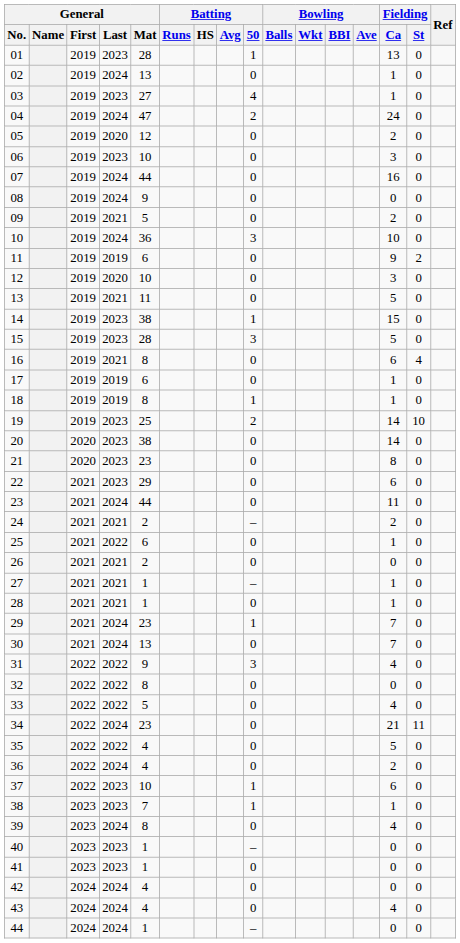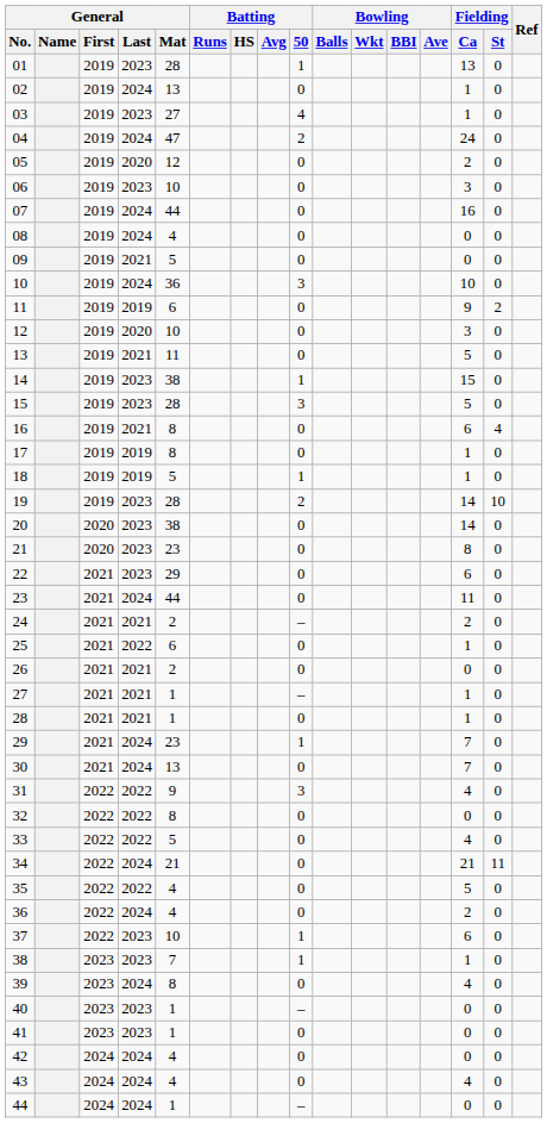 <table class="wikitable plainrowheaders sortable">
 <tr align="center">
 <th scope="col" colspan=5 class="unsortable">General</th>
 <th scope="col" colspan=4 class="unsortable"><a href='#'>Batting</a></th>
 <th scope="col" colspan=4 class="unsortable"><a href='#'>Bowling</a></th>
 <th scope="col" colspan=2 class="unsortable"><a href='#'>Fielding</a></th>
 <th scope="col" rowspan=2 class="unsortable">Ref</th>
 </tr>
 <tr align="center">
 <th scope="col">No.</th>
 <th scope="col">Name</th>
 <th scope="col">First</th>
 <th scope="col">Last</th>
 <th scope="col">Mat</th>
 <th scope="col"><a href='#'>Runs</a></th>
 <th scope="col">HS</th>
 <th scope="col"><a href='#'>Avg</a></th>
 <th scope="col"><a href='#'>50</a></th>
 <th scope="col"><a href='#'>Balls</a></th>
 <th scope="col"><a href='#'>Wkt</a></th>
 <th scope="col"><a href='#'>BBI</a></th>
 <th scope="col"><a href='#'>Ave</a></th>
 <th scope="col"><a href='#'>Ca</a></th>
 <th scope="col"><a href='#'>St</a></th>
 </tr>
 <tr align="center">
 <td><span>0</span>1</td>
 <th scope="row" align="left"></th>
 <td>2019</td>
 <td>2023</td>
 <td>28</td>
 <td></td>
 <td></td>
 <td></td>
 <td>1</td>
 <td></td>
 <td></td>
 <td></td>
 <td></td>
 <td>13</td>
 <td>0</td>
 <td></td>
 </tr>
 <tr align="center">
 <td><span>0</span>2</td>
 <th scope="row" align="left"></th>
 <td>2019</td>
 <td>2024</td>
 <td>13</td>
 <td></td>
 <td></td>
 <td></td>
 <td>0</td>
 <td></td>
 <td></td>
 <td></td>
 <td></td>
 <td>1</td>
 <td>0</td>
 <td></td>
 </tr>
 <tr align="center">
 <td><span>0</span>3</td>
 <th scope="row" align="left"></th>
 <td>2019</td>
 <td>2023</td>
 <td>27</td>
 <td></td>
 <td></td>
 <td></td>
 <td>4</td>
 <td></td>
 <td></td>
 <td></td>
 <td></td>
 <td>1</td>
 <td>0</td>
 <td></td>
 </tr>
 <tr align="center">
 <td><span>0</span>4</td>
 <th scope="row" align="left"></th>
 <td>2019</td>
 <td>2024</td>
 <td>47</td>
 <td></td>
 <td></td>
 <td></td>
 <td>2</td>
 <td></td>
 <td></td>
 <td></td>
 <td></td>
 <td>24</td>
 <td>0</td>
 <td></td>
 </tr>
 <tr align="center">
 <td><span>0</span>5</td>
 <th scope="row" align="left"></th>
 <td>2019</td>
 <td>2020</td>
 <td>12</td>
 <td></td>
 <td></td>
 <td></td>
 <td>0</td>
 <td></td>
 <td></td>
 <td></td>
 <td></td>
 <td>2</td>
 <td>0</td>
 <td></td>
 </tr>
 <tr align="center">
 <td><span>0</span>6</td>
 <th scope="row" align="left"></th>
 <td>2019</td>
 <td>2023</td>
 <td>10</td>
 <td></td>
 <td></td>
 <td></td>
 <td>0</td>
 <td></td>
 <td></td>
 <td></td>
 <td></td>
 <td>3</td>
 <td>0</td>
 <td></td>
 </tr>
 <tr align="center">
 <td><span>0</span>7</td>
 <th scope="row" align="left"></th>
 <td>2019</td>
 <td>2024</td>
 <td>44</td>
 <td></td>
 <td></td>
 <td></td>
 <td>0</td>
 <td></td>
 <td></td>
 <td></td>
 <td></td>
 <td>16</td>
 <td>0</td>
 <td></td>
 </tr>
 <tr align="center">
 <td><span>0</span>8</td>
 <th scope="row" align="left"></th>
 <td>2019</td>
 <td>2024</td>
-<td>9</td>
+<td>4</td>
 <td></td>
 <td></td>
 <td></td>
 <td>0</td>
 <td></td>
 <td></td>
 <td></td>
 <td></td>
 <td>0</td>
 <td>0</td>
 <td></td>
 </tr>
 <tr align="center">
 <td><span>0</span>9</td>
 <th scope="row" align="left"></th>
 <td>2019</td>
 <td>2021</td>
 <td>5</td>
 <td></td>
 <td></td>
 <td></td>
 <td>0</td>
 <td></td>
 <td></td>
 <td></td>
 <td></td>
-<td>2</td>
+<td>0</td>
 <td>0</td>
 <td></td>
 </tr>
 <tr align="center">
 <td>10</td>
 <th scope="row" align="left"></th>
 <td>2019</td>
 <td>2024</td>
 <td>36</td>
 <td></td>
 <td></td>
 <td></td>
 <td>3</td>
 <td></td>
 <td></td>
 <td></td>
 <td></td>
 <td>10</td>
 <td>0</td>
 <td></td>
 </tr>
 <tr align="center">
 <td>11</td>
 <th scope="row" align="left"></th>
 <td>2019</td>
 <td>2019</td>
 <td>6</td>
 <td></td>
 <td></td>
 <td></td>
 <td>0</td>
 <td></td>
 <td></td>
 <td></td>
 <td></td>
 <td>9</td>
 <td>2</td>
 <td></td>
 </tr>
 <tr align="center">
 <td>12</td>
 <th scope="row" align="left"></th>
 <td>2019</td>
 <td>2020</td>
 <td>10</td>
 <td></td>
 <td></td>
 <td></td>
 <td>0</td>
 <td></td>
 <td></td>
 <td></td>
 <td></td>
 <td>3</td>
 <td>0</td>
 <td></td>
 </tr>
 <tr align="center">
 <td>13</td>
 <th scope="row" align="left"></th>
 <td>2019</td>
 <td>2021</td>
 <td>11</td>
 <td></td>
 <td></td>
 <td></td>
 <td>0</td>
 <td></td>
 <td></td>
 <td></td>
 <td></td>
 <td>5</td>
 <td>0</td>
 <td></td>
 </tr>
 <tr align="center">
 <td>14</td>
 <th scope="row" align="left"></th>
 <td>2019</td>
 <td>2023</td>
 <td>38</td>
 <td></td>
 <td></td>
 <td></td>
 <td>1</td>
 <td></td>
 <td></td>
 <td></td>
 <td></td>
 <td>15</td>
 <td>0</td>
 <td></td>
 </tr>
 <tr align="center">
 <td>15</td>
 <th scope="row" align="left"></th>
 <td>2019</td>
 <td>2023</td>
 <td>28</td>
 <td></td>
 <td></td>
 <td></td>
 <td>3</td>
 <td></td>
 <td></td>
 <td></td>
 <td></td>
 <td>5</td>
 <td>0</td>
 <td></td>
 </tr>
 <tr align="center">
 <td>16</td>
 <th scope="row" align="left"></th>
 <td>2019</td>
 <td>2021</td>
 <td>8</td>
 <td></td>
 <td></td>
 <td></td>
 <td>0</td>
 <td></td>
 <td></td>
 <td></td>
 <td></td>
 <td>6</td>
 <td>4</td>
 <td></td>
 </tr>
 <tr align="center">
 <td>17</td>
 <th scope="row" align="left"></th>
 <td>2019</td>
 <td>2019</td>
-<td>6</td>
+<td>8</td>
 <td></td>
 <td></td>
 <td></td>
 <td>0</td>
 <td></td>
 <td></td>
 <td></td>
 <td></td>
 <td>1</td>
 <td>0</td>
 <td></td>
 </tr>
 <tr align="center">
 <td>18</td>
 <th scope="row" align="left"></th>
 <td>2019</td>
 <td>2019</td>
-<td>8</td>
+<td>5</td>
 <td></td>
 <td></td>
 <td></td>
 <td>1</td>
 <td></td>
 <td></td>
 <td></td>
 <td></td>
 <td>1</td>
 <td>0</td>
 <td></td>
 </tr>
 <tr align="center">
 <td>19</td>
 <th scope="row" align="left"></th>
 <td>2019</td>
 <td>2023</td>
-<td>25</td>
+<td>28</td>
 <td></td>
 <td></td>
 <td></td>
 <td>2</td>
 <td></td>
 <td></td>
 <td></td>
 <td></td>
 <td>14</td>
 <td>10</td>
 <td></td>
 </tr>
 <tr align="center">
 <td>20</td>
 <th scope="row" align="left"></th>
 <td>2020</td>
 <td>2023</td>
 <td>38</td>
 <td></td>
 <td></td>
 <td></td>
 <td>0</td>
 <td></td>
 <td></td>
 <td></td>
 <td></td>
 <td>14</td>
 <td>0</td>
 <td></td>
 </tr>
 <tr align="center">
 <td>21</td>
 <th scope="row" align="left"></th>
 <td>2020</td>
 <td>2023</td>
 <td>23</td>
 <td></td>
 <td></td>
 <td></td>
 <td>0</td>
 <td></td>
 <td></td>
 <td></td>
 <td></td>
 <td>8</td>
 <td>0</td>
 <td></td>
 </tr>
 <tr align="center">
 <td>22</td>
 <th scope="row" align="left"></th>
 <td>2021</td>
 <td>2023</td>
 <td>29</td>
 <td></td>
 <td></td>
 <td></td>
 <td>0</td>
 <td></td>
 <td></td>
 <td></td>
 <td></td>
 <td>6</td>
 <td>0</td>
 <td></td>
 </tr>
 <tr align="center">
 <td>23</td>
 <th scope="row" align="left"></th>
 <td>2021</td>
 <td>2024</td>
 <td>44</td>
 <td></td>
 <td></td>
 <td></td>
 <td>0</td>
 <td></td>
 <td></td>
 <td></td>
 <td></td>
 <td>11</td>
 <td>0</td>
 <td></td>
 </tr>
 <tr align="center">
 <td>24</td>
 <th scope="row" align="left"></th>
 <td>2021</td>
 <td>2021</td>
 <td>2</td>
 <td></td>
 <td></td>
 <td></td>
 <td>–</td>
 <td></td>
 <td></td>
 <td></td>
 <td></td>
 <td>2</td>
 <td>0</td>
 <td></td>
 </tr>
 <tr align="center">
 <td>25</td>
 <th scope="row" align="left"></th>
 <td>2021</td>
 <td>2022</td>
 <td>6</td>
 <td></td>
 <td></td>
 <td></td>
 <td>0</td>
 <td></td>
 <td></td>
 <td></td>
 <td></td>
 <td>1</td>
 <td>0</td>
 <td></td>
 </tr>
 <tr align="center">
 <td>26</td>
 <th scope="row" align="left"></th>
 <td>2021</td>
 <td>2021</td>
 <td>2</td>
 <td></td>
 <td></td>
 <td></td>
 <td>0</td>
 <td></td>
 <td></td>
 <td></td>
 <td></td>
 <td>0</td>
 <td>0</td>
 <td></td>
 </tr>
 <tr align="center">
 <td>27</td>
 <th scope="row" align="left"></th>
 <td>2021</td>
 <td>2021</td>
 <td>1</td>
 <td></td>
 <td></td>
 <td></td>
 <td>–</td>
 <td></td>
 <td></td>
 <td></td>
 <td></td>
 <td>1</td>
 <td>0</td>
 <td></td>
 </tr>
 <tr align="center">
 <td>28</td>
 <th scope="row" align="left"></th>
 <td>2021</td>
 <td>2021</td>
 <td>1</td>
 <td></td>
 <td></td>
 <td></td>
 <td>0</td>
 <td></td>
 <td></td>
 <td></td>
 <td></td>
 <td>1</td>
 <td>0</td>
 <td></td>
 </tr>
 <tr align="center">
 <td>29</td>
 <th scope="row" align="left"></th>
 <td>2021</td>
 <td>2024</td>
 <td>23</td>
 <td></td>
 <td></td>
 <td></td>
 <td>1</td>
 <td></td>
 <td></td>
 <td></td>
 <td></td>
 <td>7</td>
 <td>0</td>
 <td></td>
 </tr>
 <tr align="center">
 <td>30</td>
 <th scope="row" align="left"></th>
 <td>2021</td>
 <td>2024</td>
 <td>13</td>
 <td></td>
 <td></td>
 <td></td>
 <td>0</td>
 <td></td>
 <td></td>
 <td></td>
 <td></td>
 <td>7</td>
 <td>0</td>
 <td></td>
 </tr>
 <tr align="center">
 <td>31</td>
 <th scope="row" align="left"></th>
 <td>2022</td>
 <td>2022</td>
 <td>9</td>
 <td></td>
 <td></td>
 <td></td>
 <td>3</td>
 <td></td>
 <td></td>
 <td></td>
 <td></td>
 <td>4</td>
 <td>0</td>
 <td></td>
 </tr>
 <tr align="center">
 <td>32</td>
 <th scope="row" align="left"></th>
 <td>2022</td>
 <td>2022</td>
 <td>8</td>
 <td></td>
 <td></td>
 <td></td>
 <td>0</td>
 <td></td>
 <td></td>
 <td></td>
 <td></td>
 <td>0</td>
 <td>0</td>
 <td></td>
 </tr>
 <tr align="center">
 <td>33</td>
 <th scope="row" align="left"></th>
 <td>2022</td>
 <td>2022</td>
 <td>5</td>
 <td></td>
 <td></td>
 <td></td>
 <td>0</td>
 <td></td>
 <td></td>
 <td></td>
 <td></td>
 <td>4</td>
 <td>0</td>
 <td></td>
 </tr>
 <tr align="center">
 <td>34</td>
 <th scope="row" align="left"></th>
 <td>2022</td>
 <td>2024</td>
-<td>23</td>
+<td>21</td>
 <td></td>
 <td></td>
 <td></td>
 <td>0</td>
 <td></td>
 <td></td>
 <td></td>
 <td></td>
 <td>21</td>
 <td>11</td>
 <td></td>
 </tr>
 <tr align="center">
 <td>35</td>
 <th scope="row" align="left"></th>
 <td>2022</td>
 <td>2022</td>
 <td>4</td>
 <td></td>
 <td></td>
 <td></td>
 <td>0</td>
 <td></td>
 <td></td>
 <td></td>
 <td></td>
 <td>5</td>
 <td>0</td>
 <td></td>
 </tr>
 <tr align="center">
 <td>36</td>
 <th scope="row" align="left"></th>
 <td>2022</td>
 <td>2024</td>
 <td>4</td>
 <td></td>
 <td></td>
 <td></td>
 <td>0</td>
 <td></td>
 <td></td>
 <td></td>
 <td></td>
 <td>2</td>
 <td>0</td>
 <td></td>
 </tr>
 <tr align="center">
 <td>37</td>
 <th scope="row" align="left"></th>
 <td>2022</td>
 <td>2023</td>
 <td>10</td>
 <td></td>
 <td></td>
 <td></td>
 <td>1</td>
 <td></td>
 <td></td>
 <td></td>
 <td></td>
 <td>6</td>
 <td>0</td>
 <td></td>
 </tr>
 <tr align="center">
 <td>38</td>
 <th scope="row" align="left"></th>
 <td>2023</td>
 <td>2023</td>
 <td>7</td>
 <td></td>
 <td></td>
 <td></td>
 <td>1</td>
 <td></td>
 <td></td>
 <td></td>
 <td></td>
 <td>1</td>
 <td>0</td>
 <td></td>
 </tr>
 <tr align="center">
 <td>39</td>
 <th scope="row" align="left"></th>
 <td>2023</td>
 <td>2024</td>
 <td>8</td>
 <td></td>
 <td></td>
 <td></td>
 <td>0</td>
 <td></td>
 <td></td>
 <td></td>
 <td></td>
 <td>4</td>
 <td>0</td>
 <td></td>
 </tr>
 <tr align="center">
 <td>40</td>
 <th scope="row" align="left"></th>
 <td>2023</td>
 <td>2023</td>
 <td>1</td>
 <td></td>
 <td></td>
 <td></td>
 <td>–</td>
 <td></td>
 <td></td>
 <td></td>
 <td></td>
 <td>0</td>
 <td>0</td>
 <td></td>
 </tr>
 <tr align="center">
 <td>41</td>
 <th scope="row" align="left"></th>
 <td>2023</td>
 <td>2023</td>
 <td>1</td>
 <td></td>
 <td></td>
 <td></td>
 <td>0</td>
 <td></td>
 <td></td>
 <td></td>
 <td></td>
 <td>0</td>
 <td>0</td>
 <td></td>
 </tr>
 <tr align="center">
 <td>42</td>
 <th scope="row" align="left"></th>
 <td>2024</td>
 <td>2024</td>
 <td>4</td>
 <td></td>
 <td></td>
 <td></td>
 <td>0</td>
 <td></td>
 <td></td>
 <td></td>
 <td></td>
 <td>0</td>
 <td>0</td>
 <td></td>
 </tr>
 <tr align="center">
 <td>43</td>
 <th scope="row" align="left"></th>
 <td>2024</td>
 <td>2024</td>
 <td>4</td>
 <td></td>
 <td></td>
 <td></td>
 <td>0</td>
 <td></td>
 <td></td>
 <td></td>
 <td></td>
 <td>4</td>
 <td>0</td>
 <td></td>
 </tr>
 <tr align="center">
 <td>44</td>
 <th scope="row" align="left"></th>
 <td>2024</td>
 <td>2024</td>
 <td>1</td>
 <td></td>
 <td></td>
 <td></td>
 <td>–</td>
 <td></td>
 <td></td>
 <td></td>
 <td></td>
 <td>0</td>
 <td>0</td>
 <td></td>
 </tr>
 </table>
